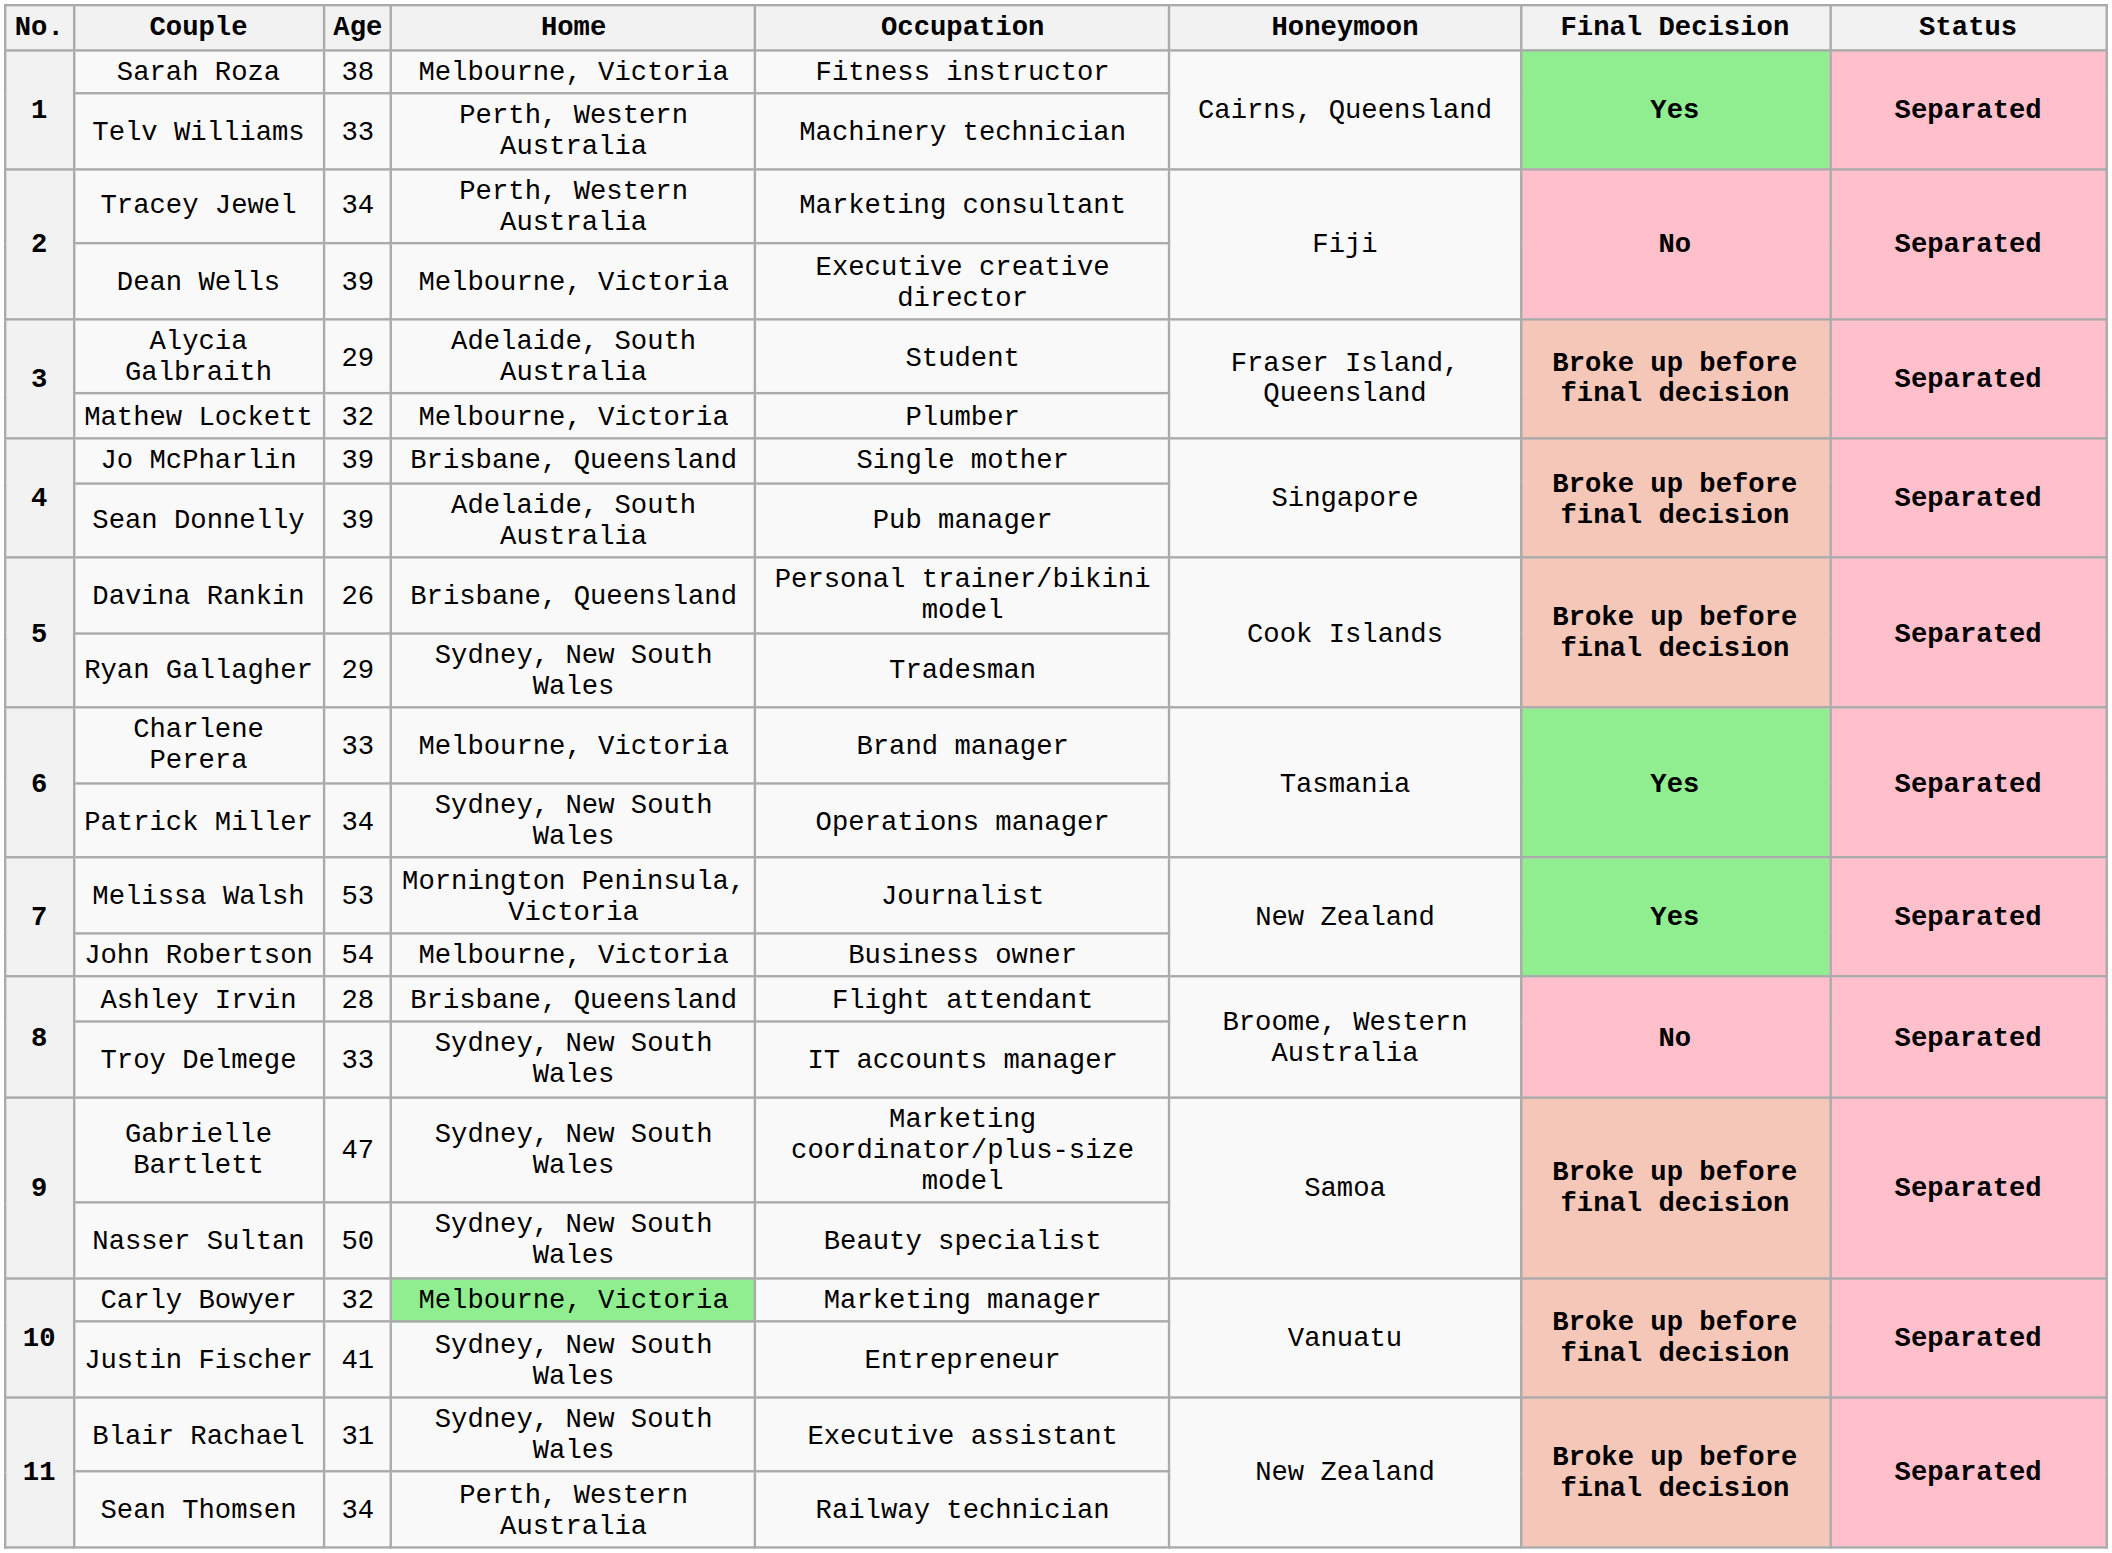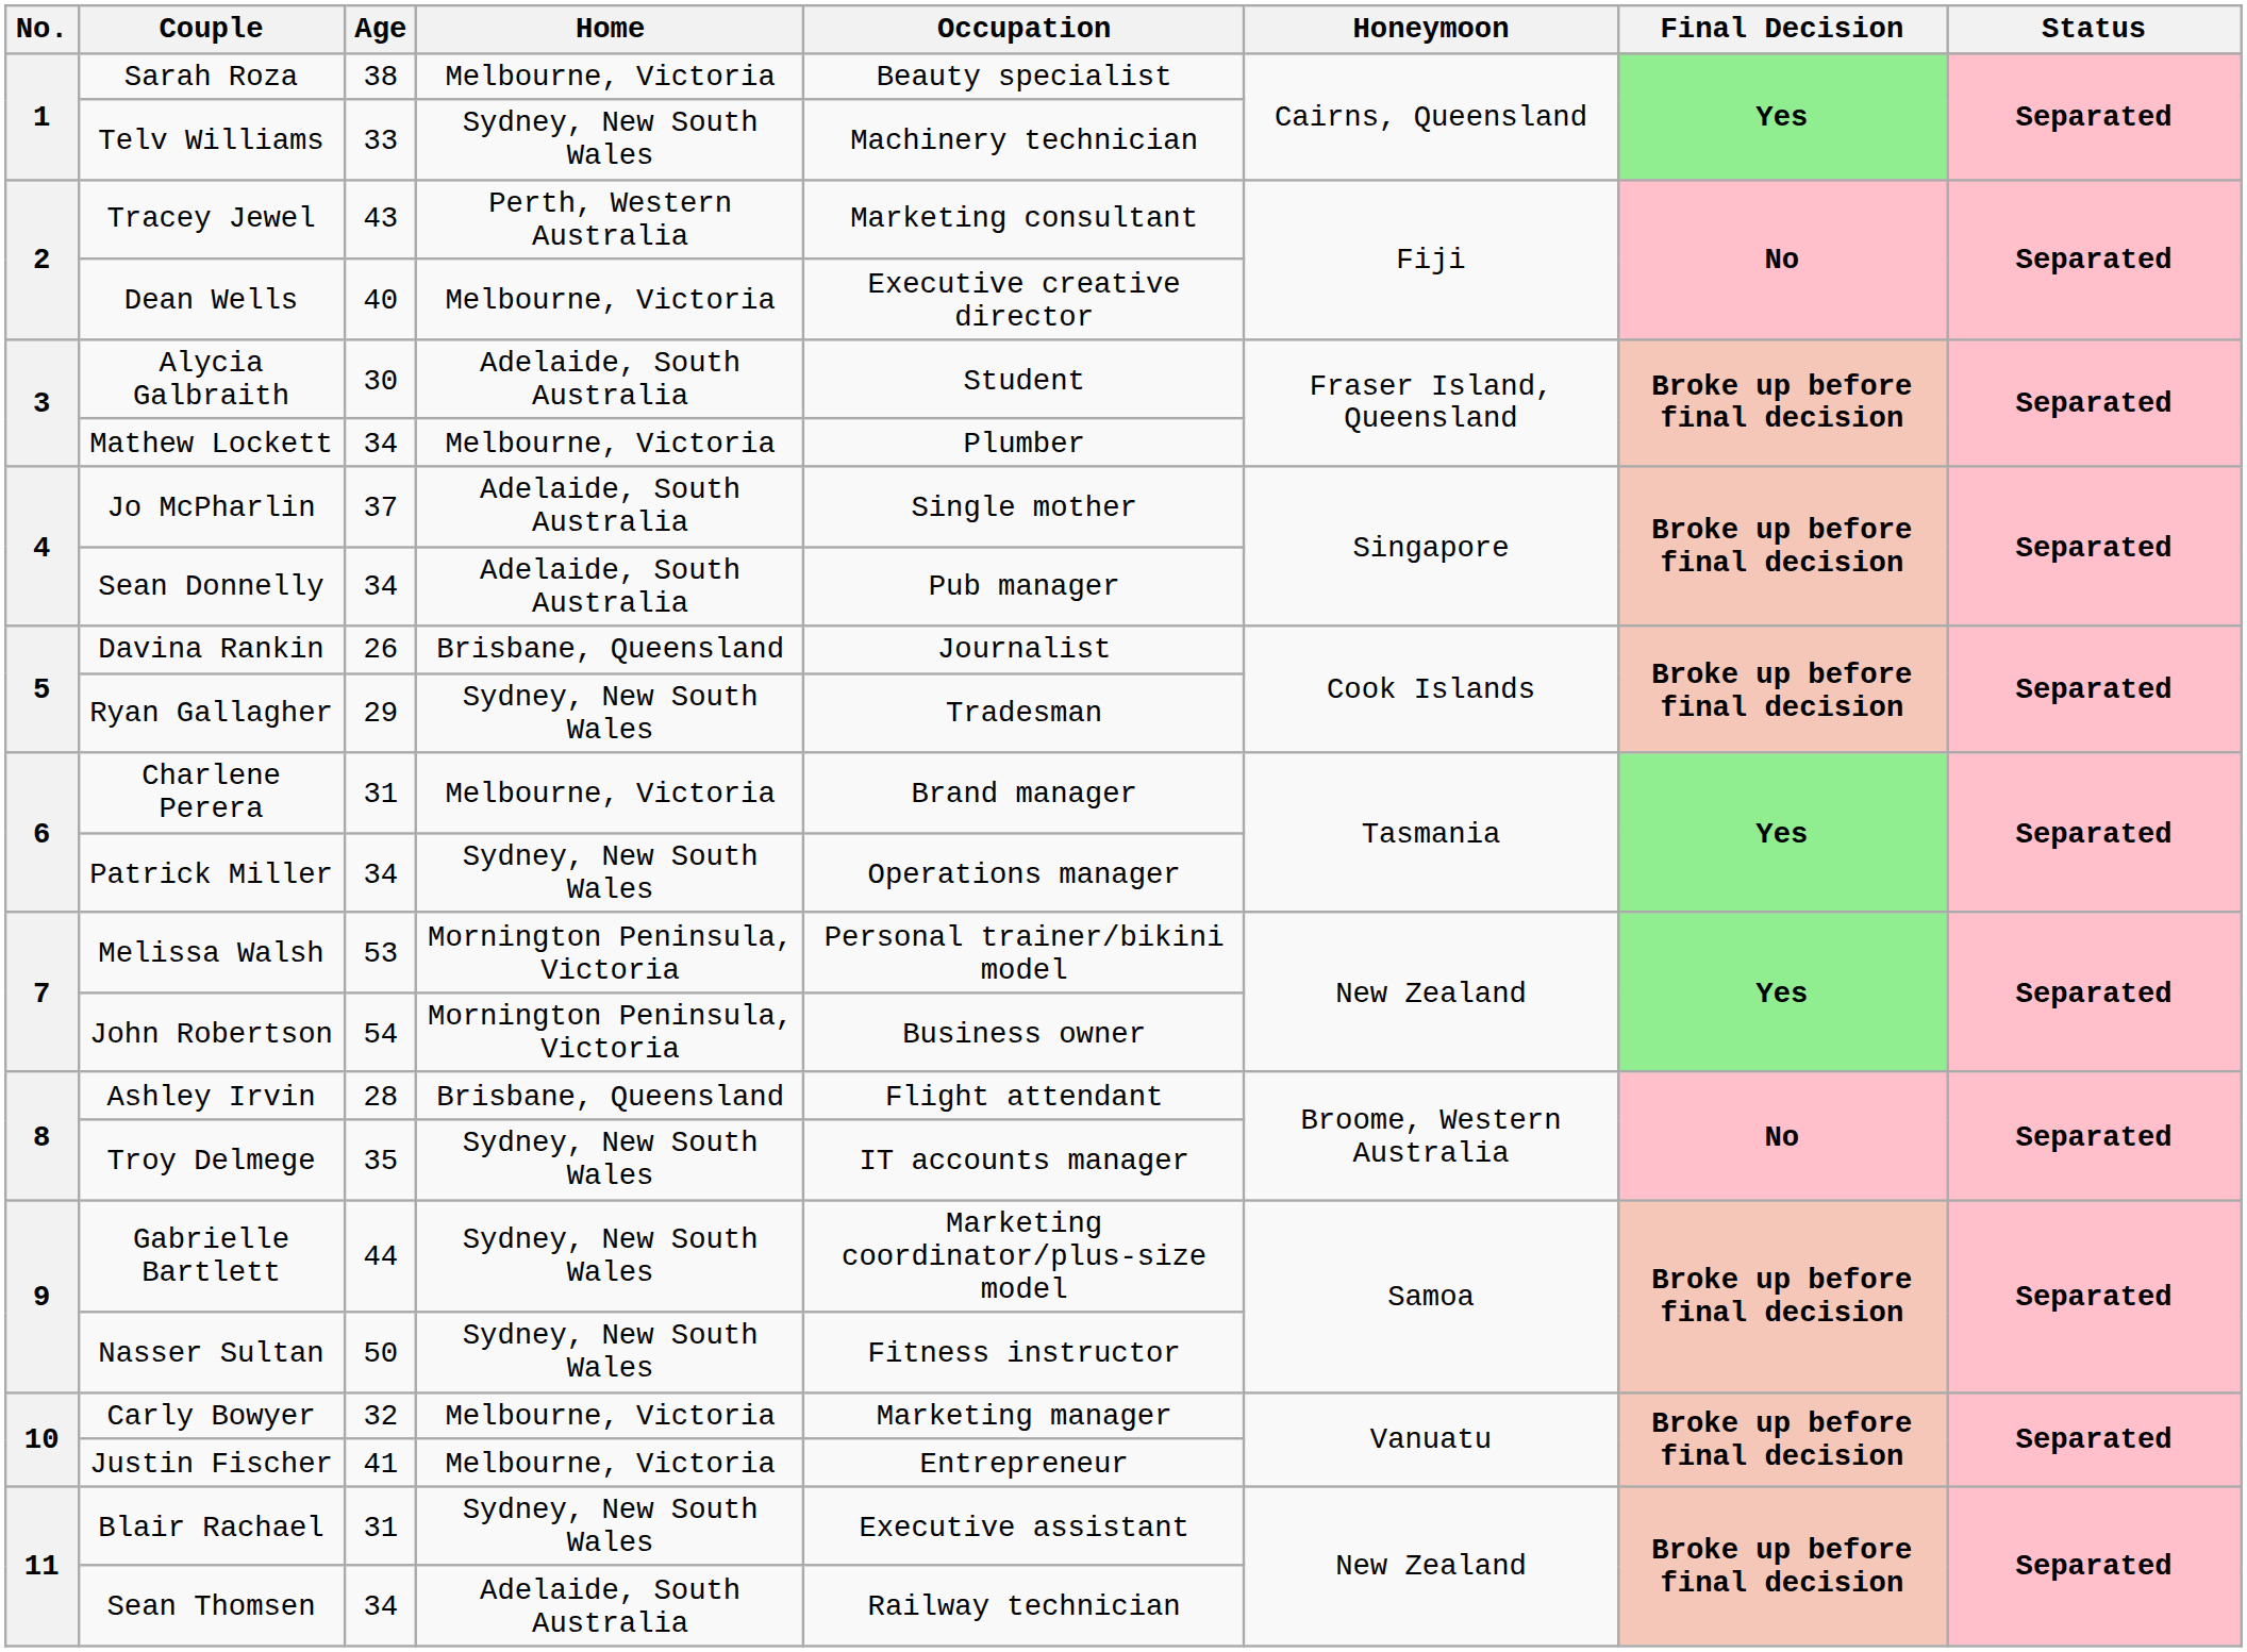 <table class="wikitable plainrowheaders" style="text-align:center; width:100%; font-size:88%;">
 <tr>
 <th width=25>No.</th>
 <th width=130>Couple</th>
 <th width=25>Age</th>
 <th width=210>Home</th>
 <th width=210>Occupation</th>
 <th width=200>Honeymoon</th>
 <th width=180>Final Decision</th>
 <th width=150>Status</th>
 </tr>
 <tr>
 <th rowspan="2">1</th>
 <td>Sarah Roza</td>
 <td>38</td>
 <td>Melbourne, Victoria</td>
-<td>Fitness instructor</td>
+<td>Beauty specialist</td>
 <td rowspan="2">Cairns, Queensland</td>
 <th rowspan="2" style="background:lightgreen;">Yes</th>
 <th rowspan="2" style="background:pink;">Separated</th>
 </tr>
 <tr>
 <td>Telv Williams</td>
 <td>33</td>
-<td>Perth, Western Australia</td>
+<td>Sydney, New South Wales</td>
 <td>Machinery technician</td>
 </tr>
 <tr>
 <th rowspan="2">2</th>
 <td>Tracey Jewel</td>
-<td>34</td>
+<td>43</td>
 <td>Perth, Western Australia</td>
 <td>Marketing consultant</td>
 <td rowspan="2">Fiji</td>
 <th rowspan="2" style="background:pink;">No</th>
 <th rowspan="2" style="background:pink;">Separated</th>
 </tr>
 <tr>
 <td>Dean Wells</td>
-<td>39</td>
+<td>40</td>
 <td>Melbourne, Victoria</td>
 <td>Executive creative director</td>
 </tr>
 <tr>
 <th rowspan="2">3</th>
 <td>Alycia Galbraith</td>
-<td>29</td>
+<td>30</td>
 <td>Adelaide, South Australia</td>
 <td>Student</td>
 <td rowspan="2">Fraser Island, Queensland</td>
 <th rowspan="2" style="background:#f4c7b8;">Broke up before final decision</th>
 <th rowspan="2" style="background:pink;">Separated</th>
 </tr>
 <tr>
 <td>Mathew Lockett</td>
-<td>32</td>
+<td>34</td>
 <td>Melbourne, Victoria</td>
 <td>Plumber</td>
 </tr>
 <tr>
 <th rowspan="2">4</th>
 <td>Jo McPharlin</td>
-<td>39</td>
-<td>Brisbane, Queensland</td>
+<td>37</td>
+<td>Adelaide, South Australia</td>
 <td>Single mother</td>
 <td rowspan="2">Singapore</td>
 <th rowspan="2" style="background:#f4c7b8;">Broke up before final decision</th>
 <th rowspan="2" style="background:pink;">Separated</th>
 </tr>
 <tr>
 <td>Sean Donnelly</td>
-<td>39</td>
+<td>34</td>
 <td>Adelaide, South Australia</td>
 <td>Pub manager</td>
 </tr>
 <tr>
 <th rowspan="2">5</th>
 <td>Davina Rankin</td>
 <td>26</td>
 <td>Brisbane, Queensland</td>
-<td>Personal trainer/bikini model</td>
+<td>Journalist</td>
 <td rowspan="2">Cook Islands</td>
 <th rowspan="2" style="background:#f4c7b8;">Broke up before final decision</th>
 <th rowspan="2" style="background:pink;">Separated</th>
 </tr>
 <tr>
 <td>Ryan Gallagher</td>
 <td>29</td>
 <td>Sydney, New South Wales</td>
 <td>Tradesman</td>
 </tr>
 <tr>
 <th rowspan="2">6</th>
 <td>Charlene Perera</td>
-<td>33</td>
+<td>31</td>
 <td>Melbourne, Victoria</td>
 <td>Brand manager</td>
 <td rowspan="2">Tasmania</td>
 <th rowspan="2" style="background:lightgreen;">Yes</th>
 <th rowspan="2" style="background:pink;">Separated</th>
 </tr>
 <tr>
 <td>Patrick Miller</td>
 <td>34</td>
 <td>Sydney, New South Wales</td>
 <td>Operations manager</td>
 </tr>
 <tr>
 <th rowspan="2">7</th>
 <td>Melissa Walsh</td>
 <td>53</td>
 <td>Mornington Peninsula, Victoria</td>
-<td>Journalist</td>
+<td>Personal trainer/bikini model</td>
 <td rowspan="2">New Zealand</td>
 <th rowspan="2" style="background:lightgreen;">Yes</th>
 <th rowspan="2" style="background:pink;">Separated</th>
 </tr>
 <tr>
 <td>John Robertson</td>
 <td>54</td>
-<td>Melbourne, Victoria</td>
+<td>Mornington Peninsula, Victoria</td>
 <td>Business owner</td>
 </tr>
 <tr>
 <th rowspan="2">8</th>
 <td>Ashley Irvin</td>
 <td>28</td>
 <td>Brisbane, Queensland</td>
 <td>Flight attendant</td>
 <td rowspan="2">Broome, Western Australia</td>
 <th rowspan="2" style="background:pink;">No</th>
 <th rowspan="2" style="background:pink;">Separated</th>
 </tr>
 <tr>
 <td>Troy Delmege</td>
-<td>33</td>
+<td>35</td>
 <td>Sydney, New South Wales</td>
 <td>IT accounts manager</td>
 </tr>
 <tr>
 <th rowspan="2">9</th>
 <td>Gabrielle Bartlett</td>
-<td>47</td>
+<td>44</td>
 <td>Sydney, New South Wales</td>
 <td>Marketing coordinator/plus-size model</td>
 <td rowspan="2">Samoa</td>
 <th rowspan="2" style="background:#f4c7b8;">Broke up before final decision</th>
 <th rowspan="2" style="background:pink;">Separated</th>
 </tr>
 <tr>
 <td>Nasser Sultan</td>
 <td>50</td>
 <td>Sydney, New South Wales</td>
-<td>Beauty specialist</td>
+<td>Fitness instructor</td>
 </tr>
 <tr>
 <th rowspan="2">10</th>
 <td>Carly Bowyer</td>
 <td>32</td>
-<td style="background: lightgreen;">Melbourne, Victoria</td>
+<td>Melbourne, Victoria</td>
 <td>Marketing manager</td>
 <td rowspan="2">Vanuatu</td>
 <th rowspan="2" style="background:#f4c7b8;">Broke up before final decision</th>
 <th rowspan="2" style="background:pink;">Separated</th>
 </tr>
 <tr>
 <td>Justin Fischer</td>
 <td>41</td>
-<td>Sydney, New South Wales</td>
+<td>Melbourne, Victoria</td>
 <td>Entrepreneur</td>
 </tr>
 <tr>
 <th rowspan="2">11</th>
 <td>Blair Rachael</td>
 <td>31</td>
 <td>Sydney, New South Wales</td>
 <td>Executive assistant</td>
 <td rowspan="2">New Zealand</td>
 <th rowspan="2" style="background:#f4c7b8;">Broke up before final decision</th>
 <th rowspan="2" style="background:pink;">Separated</th>
 </tr>
 <tr>
 <td>Sean Thomsen</td>
 <td>34</td>
-<td>Perth, Western Australia</td>
+<td>Adelaide, South Australia</td>
 <td>Railway technician</td>
 </tr>
 </table>
